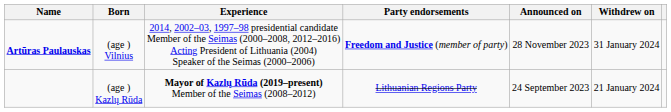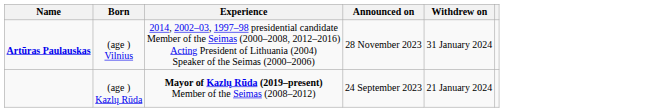 <table class="wikitable sortable" style="text-align:center;">
 <tr>
 <th scope="col">Name</th>
 <th scope="col">Born</th>
 <th scope="col" class="unsortable">Experience</th>
-<th scope="col">Party endorsements</th>
 <th scope="col">Announced on</th>
 <th scope="col">Withdrew on</th>
 <th></th>
 </tr>
 <tr>
 <td scope="row" data-sort-value="Paulauskas, Artūras"> <br><strong><a href='#'>Artūras Paulauskas</a></strong></td>
 <td><br>(age )<br><a href='#'>Vilnius</a></td>
 <td><a href='#'>2014</a>, <a href='#'>2002–03</a>, <a href='#'>1997–98</a> presidential candidate<br>Member of the <a href='#'>Seimas</a> (2000–2008, 2012–2016)<br><a href='#'>Acting</a> President of Lithuania (2004)<br>Speaker of the Seimas (2000–2006)<br></td>
-<td><strong><a href='#'>Freedom and Justice</a></strong> (<em>member of party</em>)</td>
 <td>28 November 2023</td>
 <td>31 January 2024<br></td>
 <td><br></td>
 </tr>
 <tr>
 <td scope="row" data-sort-value="Varaška, Mantas"><br><strong></strong></td>
 <td><br>(age )<br><a href='#'>Kazlų Rūda</a></td>
 <td><strong>Mayor of <a href='#'>Kazlų Rūda</a> (2019–present)</strong><br>Member of the <a href='#'>Seimas</a> (2008–2012)<br></td>
-<td><s><a href='#'>Lithuanian Regions Party</a></s></td>
 <td>24 September 2023</td>
 <td>21 January 2024</td>
 <td><br></td>
 </tr>
 </table>
